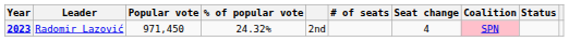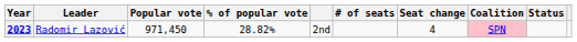 <table class="wikitable" style="text-align:center">
 <tr>
 <th>Year</th>
 <th>Leader</th>
 <th>Popular vote</th>
 <th>% of popular vote</th>
 <th></th>
 <th># of seats</th>
 <th>Seat change</th>
 <th>Coalition</th>
 <th>Status</th>
 <th></th>
 </tr>
 <tr>
 <th><a href='#'>2023</a></th>
 <td><a href='#'>Radomir Lazović</a></td>
 <td>971,450</td>
-<td>24.32%</td>
+<td>28.82%</td>
 <td> 2nd</td>
 <td></td>
 <td> 4</td>
 <td style="background: pink;"><a href='#'>SPN</a></td>
 <td></td>
 <td></td>
 </tr>
 </table>
